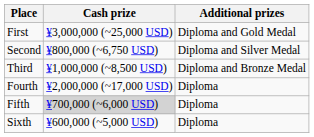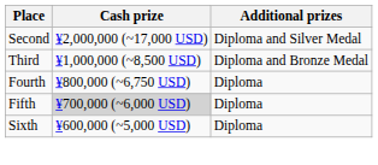 <table class="wikitable">
 <tr>
 <th>Place</th>
 <th>Cash prize</th>
 <th>Additional prizes</th>
 </tr>
 <tr>
-<td>First</td>
-<td><a href='#'>¥</a>3,000,000 (~25,000 <a href='#'>USD</a>)</td>
-<td>Diploma and Gold Medal</td>
-</tr>
-<tr>
 <td>Second</td>
-<td><a href='#'>¥</a>800,000 (~6,750 <a href='#'>USD</a>)</td>
+<td><a href='#'>¥</a>2,000,000 (~17,000 <a href='#'>USD</a>)</td>
 <td>Diploma and Silver Medal</td>
 </tr>
 <tr>
 <td>Third</td>
 <td><a href='#'>¥</a>1,000,000 (~8,500 <a href='#'>USD</a>)</td>
 <td>Diploma and Bronze Medal</td>
 </tr>
 <tr>
 <td>Fourth</td>
-<td><a href='#'>¥</a>2,000,000 (~17,000 <a href='#'>USD</a>)</td>
+<td><a href='#'>¥</a>800,000 (~6,750 <a href='#'>USD</a>)</td>
 <td>Diploma</td>
 </tr>
 <tr>
 <td>Fifth</td>
 <td style="background: lightgrey;"><a href='#'>¥</a>700,000 (~6,000 <a href='#'>USD</a>)</td>
 <td>Diploma</td>
 </tr>
 <tr>
 <td>Sixth</td>
 <td><a href='#'>¥</a>600,000 (~5,000 <a href='#'>USD</a>)</td>
 <td>Diploma</td>
 </tr>
 </table>
